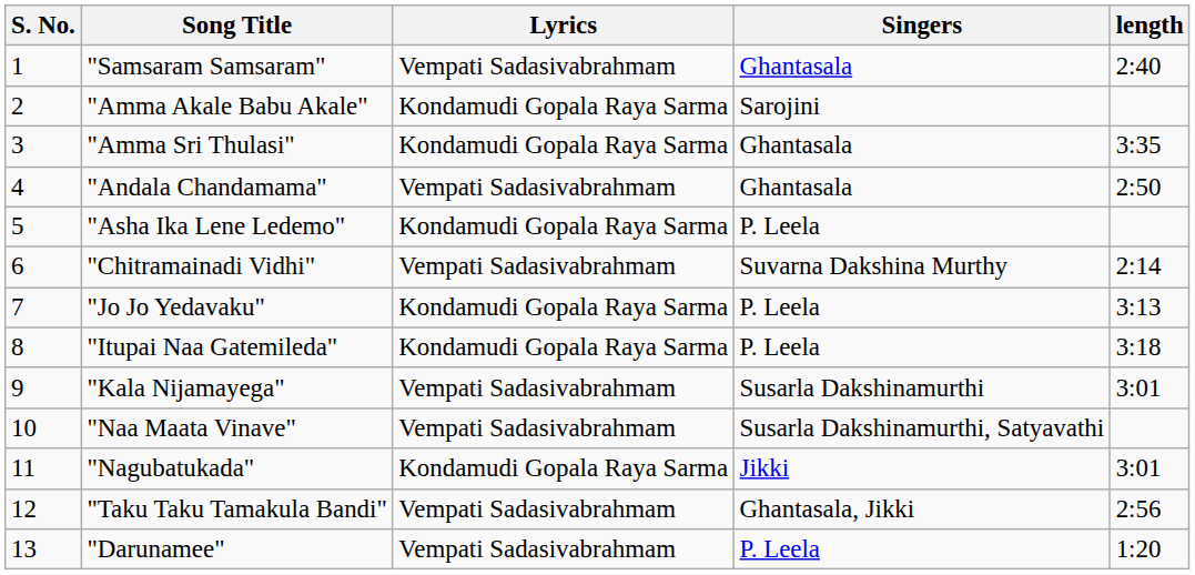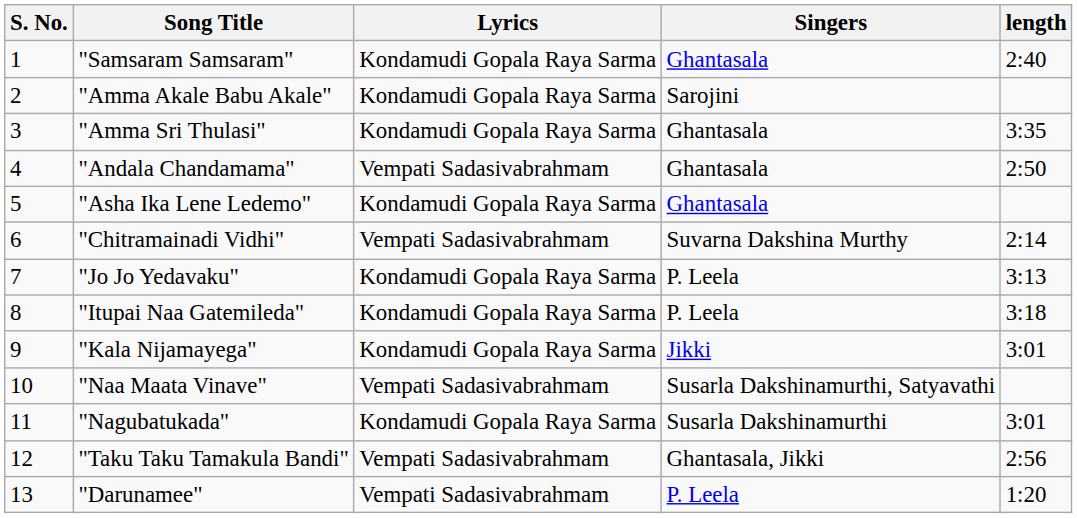 <table class="wikitable">
 <tr>
 <th>S. No.</th>
 <th>Song Title</th>
 <th>Lyrics</th>
 <th>Singers</th>
 <th>length</th>
 </tr>
 <tr>
 <td>1</td>
 <td>"Samsaram Samsaram"</td>
-<td>Vempati Sadasivabrahmam</td>
+<td>Kondamudi Gopala Raya Sarma</td>
 <td><a href='#'>Ghantasala</a></td>
 <td>2:40</td>
 </tr>
 <tr>
 <td>2</td>
 <td>"Amma Akale Babu Akale"</td>
 <td>Kondamudi Gopala Raya Sarma</td>
 <td>Sarojini</td>
 <td></td>
 </tr>
 <tr>
 <td>3</td>
 <td>"Amma Sri Thulasi"</td>
 <td>Kondamudi Gopala Raya Sarma</td>
 <td>Ghantasala</td>
 <td>3:35</td>
 </tr>
 <tr>
 <td>4</td>
 <td>"Andala Chandamama"</td>
 <td>Vempati Sadasivabrahmam</td>
 <td>Ghantasala</td>
 <td>2:50</td>
 </tr>
 <tr>
 <td>5</td>
 <td>"Asha Ika Lene Ledemo"</td>
 <td>Kondamudi Gopala Raya Sarma</td>
-<td>P. Leela</td>
+<td><a href='#'>Ghantasala</a></td>
 <td></td>
 </tr>
 <tr>
 <td>6</td>
 <td>"Chitramainadi Vidhi"</td>
 <td>Vempati Sadasivabrahmam</td>
 <td>Suvarna Dakshina Murthy</td>
 <td>2:14</td>
 </tr>
 <tr>
 <td>7</td>
 <td>"Jo Jo Yedavaku"</td>
 <td>Kondamudi Gopala Raya Sarma</td>
 <td>P. Leela</td>
 <td>3:13</td>
 </tr>
 <tr>
 <td>8</td>
 <td>"Itupai Naa Gatemileda"</td>
 <td>Kondamudi Gopala Raya Sarma</td>
 <td>P. Leela</td>
 <td>3:18</td>
 </tr>
 <tr>
 <td>9</td>
 <td>"Kala Nijamayega"</td>
-<td>Vempati Sadasivabrahmam</td>
-<td>Susarla Dakshinamurthi</td>
+<td>Kondamudi Gopala Raya Sarma</td>
+<td><a href='#'>Jikki</a></td>
 <td>3:01</td>
 </tr>
 <tr>
 <td>10</td>
 <td>"Naa Maata Vinave"</td>
 <td>Vempati Sadasivabrahmam</td>
 <td>Susarla Dakshinamurthi, Satyavathi</td>
 <td></td>
 </tr>
 <tr>
 <td>11</td>
 <td>"Nagubatukada"</td>
 <td>Kondamudi Gopala Raya Sarma</td>
-<td><a href='#'>Jikki</a></td>
+<td>Susarla Dakshinamurthi</td>
 <td>3:01</td>
 </tr>
 <tr>
 <td>12</td>
 <td>"Taku Taku Tamakula Bandi"</td>
 <td>Vempati Sadasivabrahmam</td>
 <td>Ghantasala, Jikki</td>
 <td>2:56</td>
 </tr>
 <tr>
 <td>13</td>
 <td>"Darunamee"</td>
 <td>Vempati Sadasivabrahmam</td>
 <td><a href='#'>P. Leela</a></td>
 <td>1:20</td>
 </tr>
 </table>
